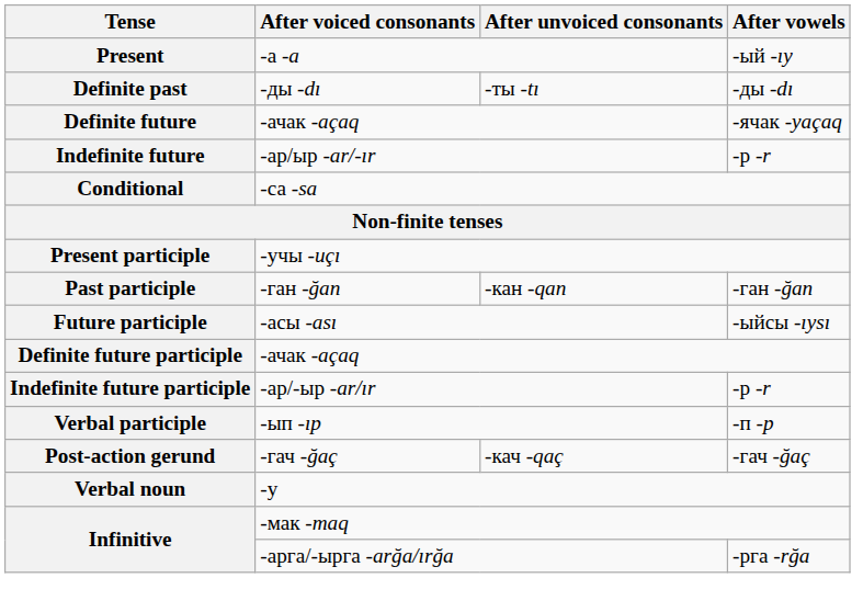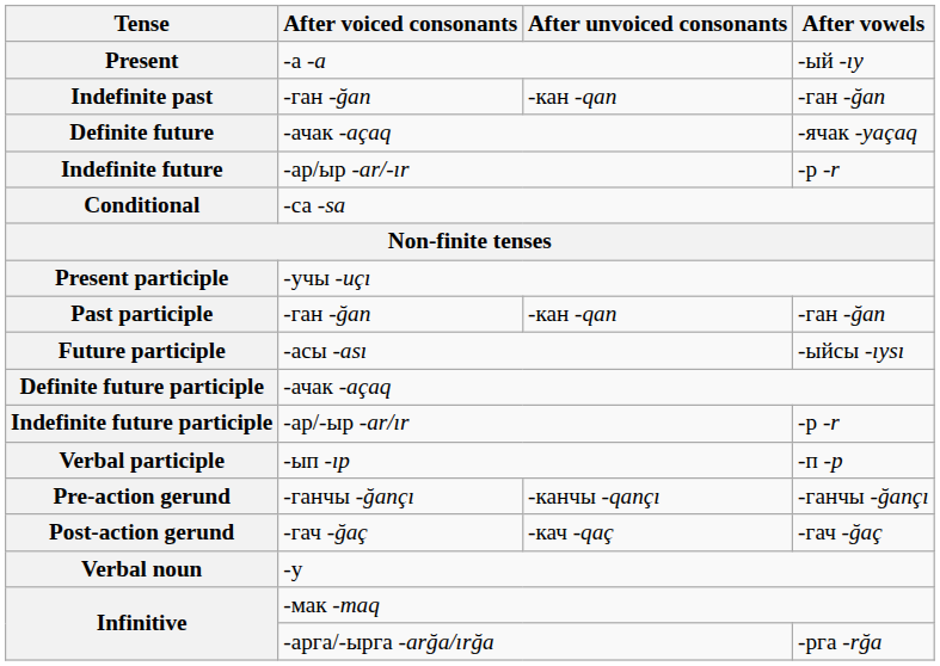 <table class=wikitable>
 <tr>
 <th>Tense</th>
 <th>After voiced consonants</th>
 <th>After unvoiced consonants</th>
 <th>After vowels</th>
 </tr>
 <tr>
 <th>Present</th>
 <td colspan=2>-а <em>-a</em></td>
 <td>-ый <em>-ıy</em></td>
 </tr>
 <tr>
-<th>Definite past</th>
-<td>-ды <em>-dı</em></td>
-<td>-ты <em>-tı</em></td>
-<td>-ды <em>-dı</em></td>
+<th>Indefinite past</th>
+<td>-ган <em>-ğan</em></td>
+<td>-кан <em>-qan</em></td>
+<td>-ган <em>-ğan</em></td>
 </tr>
 <tr>
 <th>Definite future</th>
 <td colspan=2>-ачак <em>-açaq</em></td>
 <td>-ячак <em>-yaçaq</em></td>
 </tr>
 <tr>
 <th>Indefinite future</th>
 <td colspan=2>-ар/ыр <em>-ar/-ır</em></td>
 <td>-р <em>-r</em></td>
 </tr>
 <tr>
 <th>Conditional</th>
 <td colspan=3>-са <em>-sa</em></td>
 </tr>
 <tr>
 <th colspan=4>Non-finite tenses</th>
 </tr>
 <tr>
 <th>Present participle</th>
 <td colspan=3>-учы <em>-uçı</em></td>
 </tr>
 <tr>
 <th>Past participle</th>
 <td>-ган <em>-ğan</em></td>
 <td>-кан <em>-qan</em></td>
 <td>-ган <em>-ğan</em></td>
 </tr>
 <tr>
 <th>Future participle</th>
 <td colspan=2>-асы <em>-ası</em></td>
 <td>-ыйсы <em>-ıysı</em></td>
 </tr>
 <tr>
 <th>Definite future participle</th>
 <td colspan=3>-ачак <em>-açaq</em></td>
 </tr>
 <tr>
 <th>Indefinite future participle</th>
 <td colspan=2>-ар/-ыр <em>-ar/ır</em></td>
 <td>-р <em>-r</em></td>
 </tr>
 <tr>
 <th>Verbal participle</th>
 <td colspan=2>-ып <em>-ıp</em></td>
 <td>-п <em>-p</em></td>
 </tr>
 <tr>
+<th>Pre-action gerund</th>
+<td>-ганчы <em>-ğançı</em></td>
+<td>-канчы <em>-qançı</em></td>
+<td>-ганчы <em>-ğançı</em></td>
+</tr>
+<tr>
 <th>Post-action gerund</th>
 <td>-гач <em>-ğaç</em></td>
 <td>-кач <em>-qaç</em></td>
 <td>-гач <em>-ğaç</em></td>
 </tr>
 <tr>
 <th>Verbal noun</th>
 <td colspan=3>-у</td>
 </tr>
 <tr>
 <th rowspan=2>Infinitive</th>
 <td colspan=3>-мак <em>-maq</em></td>
 </tr>
 <tr>
 <td colspan=2>-арга/-ырга <em>-arğa/ırğa</em></td>
 <td>-рга <em>-rğa</em></td>
 </tr>
 </table>
